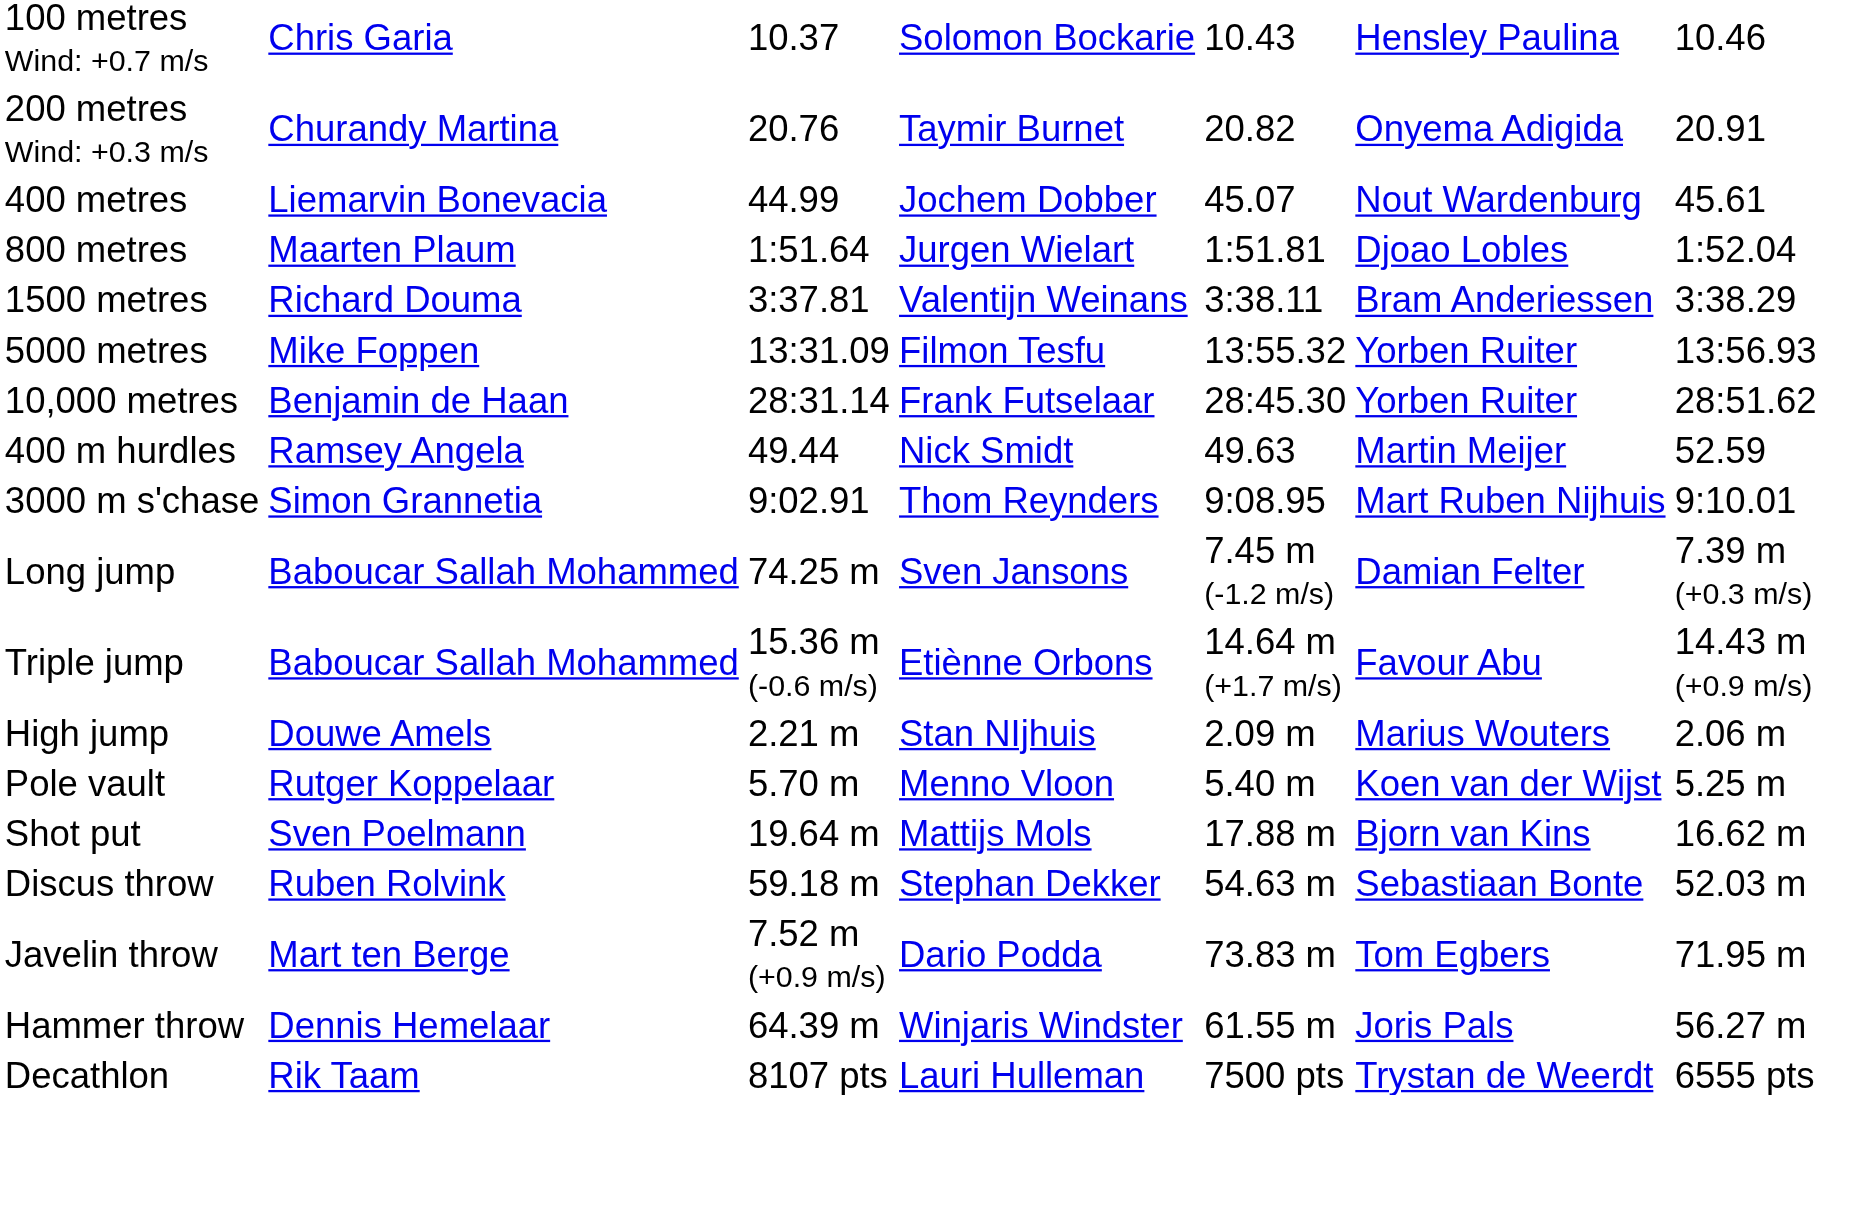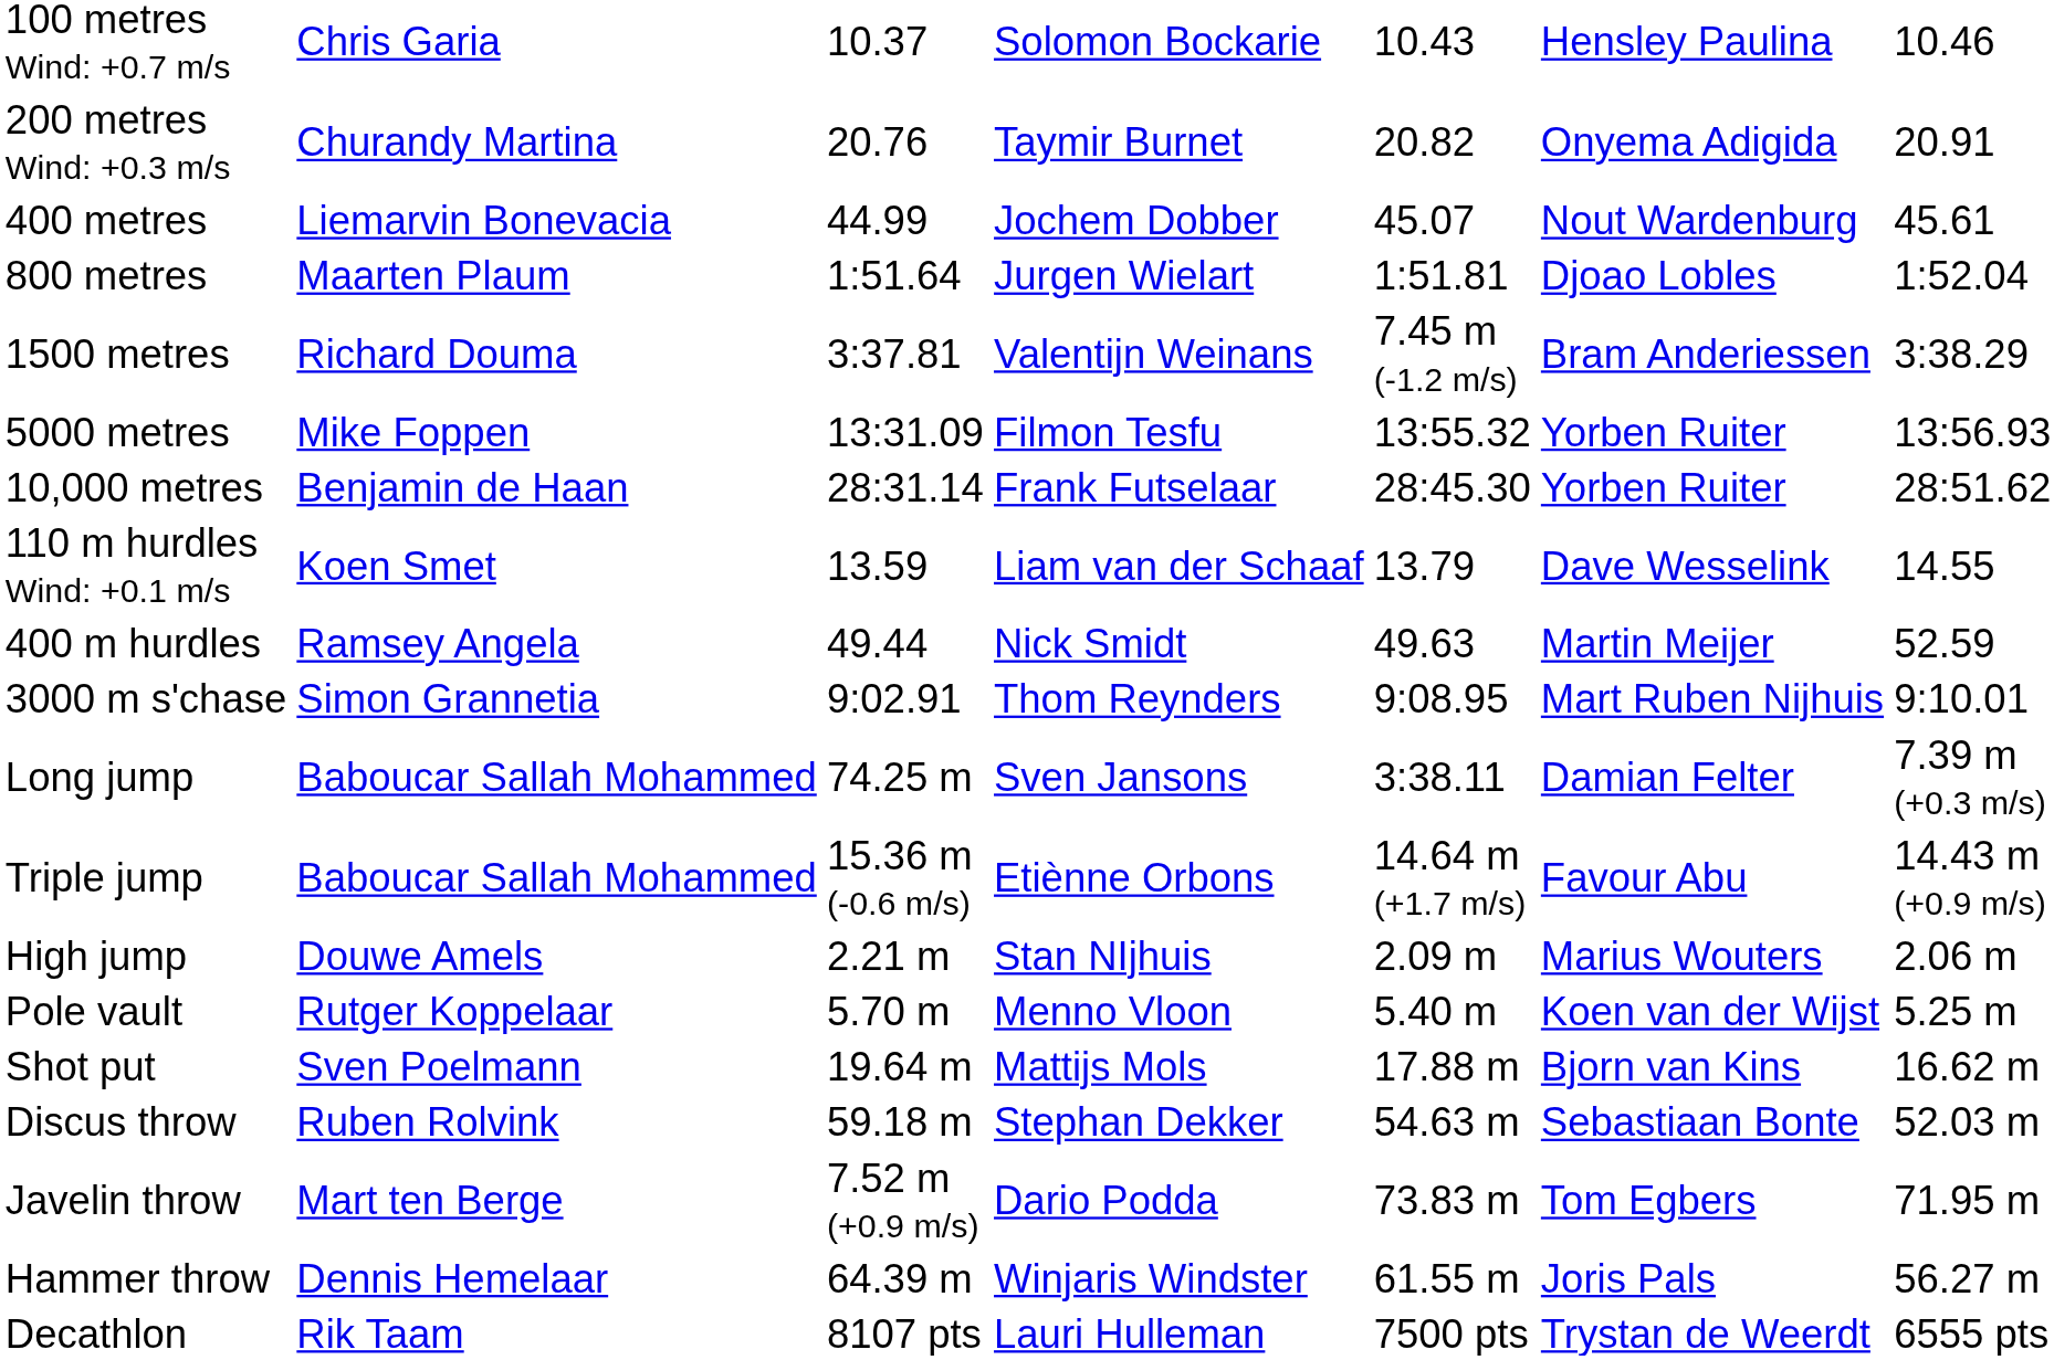 <table>
 <tr>
 <td>100 metres<br><small>Wind: +0.7 m/s</small></td>
 <td><a href='#'>Chris Garia</a></td>
 <td>10.37</td>
 <td><a href='#'>Solomon Bockarie</a></td>
 <td>10.43</td>
 <td><a href='#'>Hensley Paulina</a></td>
 <td>10.46</td>
 </tr>
 <tr>
 <td>200 metres<br><small>Wind: +0.3 m/s</small></td>
 <td><a href='#'>Churandy Martina</a></td>
 <td>20.76</td>
 <td><a href='#'>Taymir Burnet</a></td>
 <td>20.82</td>
 <td><a href='#'>Onyema Adigida</a></td>
 <td>20.91</td>
 </tr>
 <tr>
 <td>400 metres</td>
 <td><a href='#'>Liemarvin Bonevacia</a></td>
 <td>44.99</td>
 <td><a href='#'>Jochem Dobber</a></td>
 <td>45.07</td>
 <td><a href='#'>Nout Wardenburg</a></td>
 <td>45.61</td>
 </tr>
 <tr>
 <td>800 metres</td>
 <td><a href='#'>Maarten Plaum</a></td>
 <td>1:51.64</td>
 <td><a href='#'>Jurgen Wielart</a></td>
 <td>1:51.81</td>
 <td><a href='#'>Djoao Lobles</a></td>
 <td>1:52.04</td>
 </tr>
 <tr>
 <td>1500 metres</td>
 <td><a href='#'>Richard Douma</a></td>
 <td>3:37.81</td>
 <td><a href='#'>Valentijn Weinans</a></td>
-<td>3:38.11</td>
+<td>7.45 m<br><small>(-1.2 m/s)</small></td>
 <td><a href='#'>Bram Anderiessen</a></td>
 <td>3:38.29</td>
 </tr>
 <tr>
 <td>5000 metres</td>
 <td><a href='#'>Mike Foppen</a></td>
 <td>13:31.09</td>
 <td><a href='#'>Filmon Tesfu</a></td>
 <td>13:55.32</td>
 <td><a href='#'>Yorben Ruiter</a></td>
 <td>13:56.93</td>
 </tr>
 <tr>
 <td>10,000 metres</td>
 <td><a href='#'>Benjamin de Haan</a></td>
 <td>28:31.14</td>
 <td><a href='#'>Frank Futselaar</a></td>
 <td>28:45.30</td>
 <td><a href='#'>Yorben Ruiter</a></td>
 <td>28:51.62</td>
+</tr>
+<tr>
+<td>110 m hurdles<br><small>Wind: +0.1 m/s</small></td>
+<td><a href='#'>Koen Smet</a></td>
+<td>13.59</td>
+<td><a href='#'>Liam van der Schaaf</a></td>
+<td>13.79</td>
+<td><a href='#'>Dave Wesselink</a></td>
+<td>14.55</td>
 </tr>
 <tr>
 <td>400 m hurdles</td>
 <td><a href='#'>Ramsey Angela</a></td>
 <td>49.44</td>
 <td><a href='#'>Nick Smidt</a></td>
 <td>49.63</td>
 <td><a href='#'>Martin Meijer</a></td>
 <td>52.59</td>
 </tr>
 <tr>
 <td>3000 m s'chase</td>
 <td><a href='#'>Simon Grannetia</a></td>
 <td>9:02.91</td>
 <td><a href='#'>Thom Reynders</a></td>
 <td>9:08.95</td>
 <td><a href='#'>Mart Ruben Nijhuis</a></td>
 <td>9:10.01</td>
 </tr>
 <tr>
 <td>Long jump</td>
 <td><a href='#'>Baboucar Sallah Mohammed</a></td>
 <td>74.25 m</td>
 <td><a href='#'>Sven Jansons</a></td>
-<td>7.45 m<br><small>(-1.2 m/s)</small></td>
+<td>3:38.11</td>
 <td><a href='#'>Damian Felter</a></td>
 <td>7.39 m<br><small>(+0.3 m/s)</small></td>
 </tr>
 <tr>
 <td>Triple jump</td>
 <td><a href='#'>Baboucar Sallah Mohammed</a></td>
 <td>15.36 m<br><small>(-0.6 m/s)</small></td>
 <td><a href='#'>Etiènne Orbons</a></td>
 <td>14.64 m<br><small>(+1.7 m/s)</small></td>
 <td><a href='#'>Favour Abu</a></td>
 <td>14.43 m<br><small>(+0.9 m/s)</small></td>
 </tr>
 <tr>
 <td>High jump</td>
 <td><a href='#'>Douwe Amels</a></td>
 <td>2.21 m</td>
 <td><a href='#'>Stan NIjhuis</a></td>
 <td>2.09 m</td>
 <td><a href='#'>Marius Wouters</a></td>
 <td>2.06 m</td>
 </tr>
 <tr>
 <td>Pole vault</td>
 <td><a href='#'>Rutger Koppelaar</a></td>
 <td>5.70 m</td>
 <td><a href='#'>Menno Vloon</a></td>
 <td>5.40 m</td>
 <td><a href='#'>Koen van der Wijst</a></td>
 <td>5.25 m</td>
 </tr>
 <tr>
 <td>Shot put</td>
 <td><a href='#'>Sven Poelmann</a></td>
 <td>19.64 m</td>
 <td><a href='#'>Mattijs Mols</a></td>
 <td>17.88 m</td>
 <td><a href='#'>Bjorn van Kins</a></td>
 <td>16.62 m</td>
 </tr>
 <tr>
 <td>Discus throw</td>
 <td><a href='#'>Ruben Rolvink</a></td>
 <td>59.18 m</td>
 <td><a href='#'>Stephan Dekker</a></td>
 <td>54.63 m</td>
 <td><a href='#'>Sebastiaan Bonte</a></td>
 <td>52.03 m</td>
 </tr>
 <tr>
 <td>Javelin throw</td>
 <td><a href='#'>Mart ten Berge</a></td>
 <td>7.52 m<br><small>(+0.9 m/s)</small></td>
 <td><a href='#'>Dario Podda</a></td>
 <td>73.83 m</td>
 <td><a href='#'>Tom Egbers</a></td>
 <td>71.95 m</td>
 </tr>
 <tr>
 <td>Hammer throw</td>
 <td><a href='#'>Dennis Hemelaar</a></td>
 <td>64.39 m</td>
 <td><a href='#'>Winjaris Windster</a></td>
 <td>61.55 m</td>
 <td><a href='#'>Joris Pals</a></td>
 <td>56.27 m</td>
 </tr>
 <tr>
 <td>Decathlon</td>
 <td><a href='#'>Rik Taam</a></td>
 <td>8107 pts</td>
 <td><a href='#'>Lauri Hulleman</a></td>
 <td>7500 pts</td>
 <td><a href='#'>Trystan de Weerdt</a></td>
 <td>6555 pts</td>
 </tr>
 </table>
